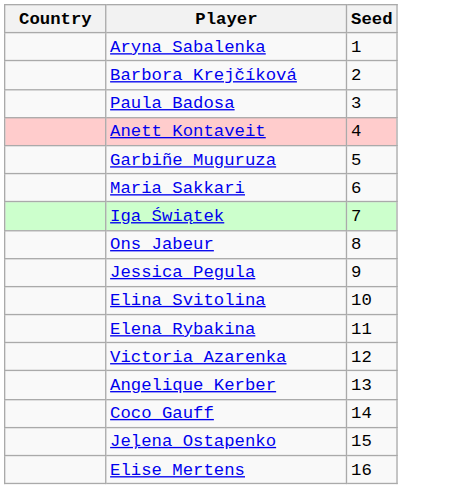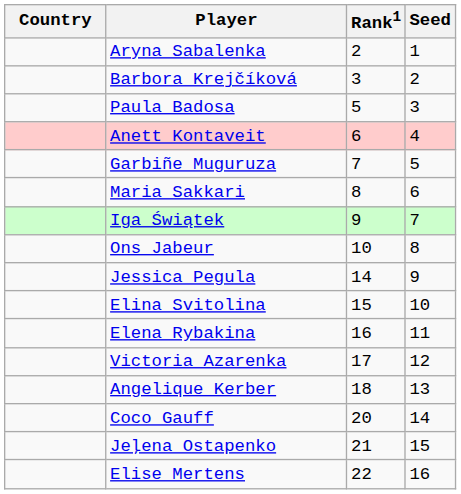 <table class="sortable wikitable">
 <tr>
 <th width="70">Country</th>
 <th width="175">Player</th>
+<th>Rank<sup>1</sup></th>
 <th>Seed</th>
 </tr>
 <tr>
 <td></td>
 <td><a href='#'>Aryna Sabalenka</a></td>
+<td>2</td>
 <td>1</td>
 </tr>
 <tr>
 <td></td>
 <td><a href='#'>Barbora Krejčíková</a></td>
+<td>3</td>
 <td>2</td>
 </tr>
 <tr>
 <td></td>
 <td><a href='#'>Paula Badosa</a></td>
+<td>5</td>
 <td>3</td>
 </tr>
 <tr style="background:#fcc;">
 <td></td>
 <td><a href='#'>Anett Kontaveit</a></td>
+<td>6</td>
 <td>4</td>
 </tr>
 <tr>
 <td></td>
 <td><a href='#'>Garbiñe Muguruza</a></td>
+<td>7</td>
 <td>5</td>
 </tr>
 <tr>
 <td></td>
 <td><a href='#'>Maria Sakkari</a></td>
+<td>8</td>
 <td>6</td>
 </tr>
 <tr style="background:#cfc;">
 <td></td>
 <td><a href='#'>Iga Świątek</a></td>
+<td>9</td>
 <td>7</td>
 </tr>
 <tr>
 <td></td>
 <td><a href='#'>Ons Jabeur</a></td>
+<td>10</td>
 <td>8</td>
 </tr>
 <tr>
 <td></td>
 <td><a href='#'>Jessica Pegula</a></td>
+<td>14</td>
 <td>9</td>
 </tr>
 <tr>
 <td></td>
 <td><a href='#'>Elina Svitolina</a></td>
+<td>15</td>
 <td>10</td>
 </tr>
 <tr>
 <td></td>
 <td><a href='#'>Elena Rybakina</a></td>
+<td>16</td>
 <td>11</td>
 </tr>
 <tr>
 <td></td>
 <td><a href='#'>Victoria Azarenka</a></td>
+<td>17</td>
 <td>12</td>
 </tr>
 <tr>
 <td></td>
 <td><a href='#'>Angelique Kerber</a></td>
+<td>18</td>
 <td>13</td>
 </tr>
 <tr>
 <td></td>
 <td><a href='#'>Coco Gauff</a></td>
+<td>20</td>
 <td>14</td>
 </tr>
 <tr>
 <td></td>
 <td><a href='#'>Jeļena Ostapenko</a></td>
+<td>21</td>
 <td>15</td>
 </tr>
 <tr>
 <td></td>
 <td><a href='#'>Elise Mertens</a></td>
+<td>22</td>
 <td>16</td>
 </tr>
 </table>
